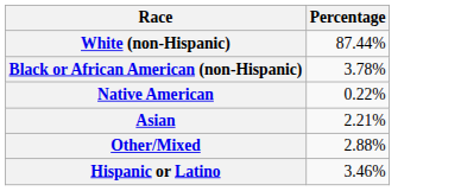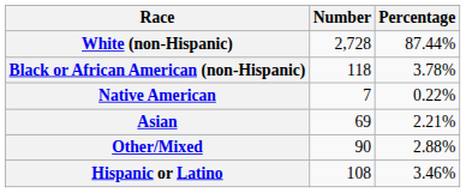 <table class="wikitable" style="text-align:right">
 <tr>
 <th scope="col">Race</th>
+<th scope="col">Number</th>
 <th scope="col">Percentage</th>
 </tr>
 <tr>
 <th scope="row"><a href='#'>White</a> (non-Hispanic)</th>
+<td>2,728</td>
 <td>87.44%</td>
 </tr>
 <tr>
 <th scope="row"><a href='#'>Black or African American</a> (non-Hispanic)</th>
+<td>118</td>
 <td>3.78%</td>
 </tr>
 <tr>
 <th scope="row"><a href='#'>Native American</a></th>
+<td>7</td>
 <td>0.22%</td>
 </tr>
 <tr>
 <th scope="row"><a href='#'>Asian</a></th>
+<td>69</td>
 <td>2.21%</td>
 </tr>
 <tr>
 <th scope="row"><a href='#'>Other/Mixed</a></th>
+<td>90</td>
 <td>2.88%</td>
 </tr>
 <tr>
 <th scope="row"><a href='#'>Hispanic</a> or <a href='#'>Latino</a></th>
+<td>108</td>
 <td>3.46%</td>
 </tr>
 </table>
